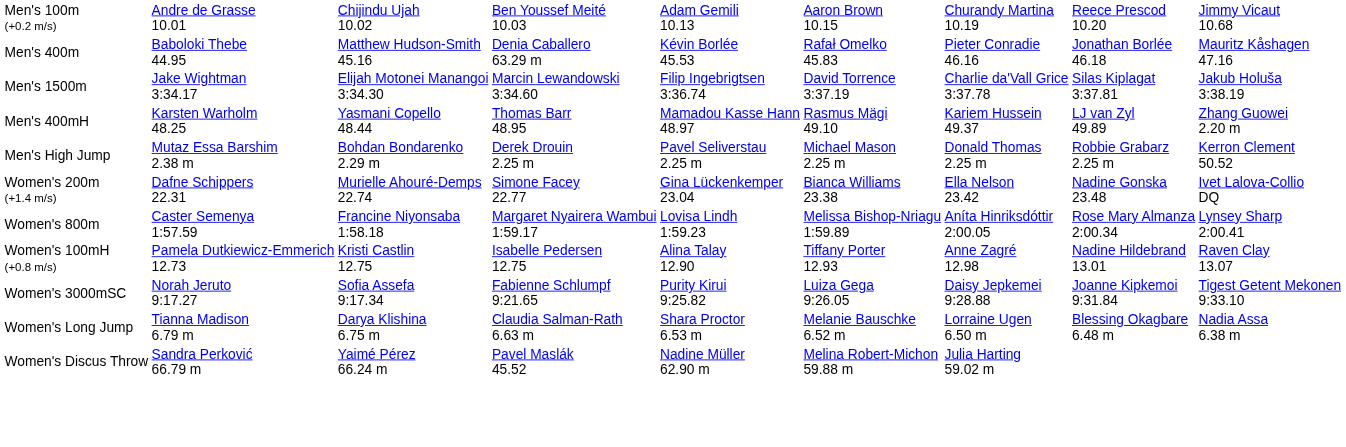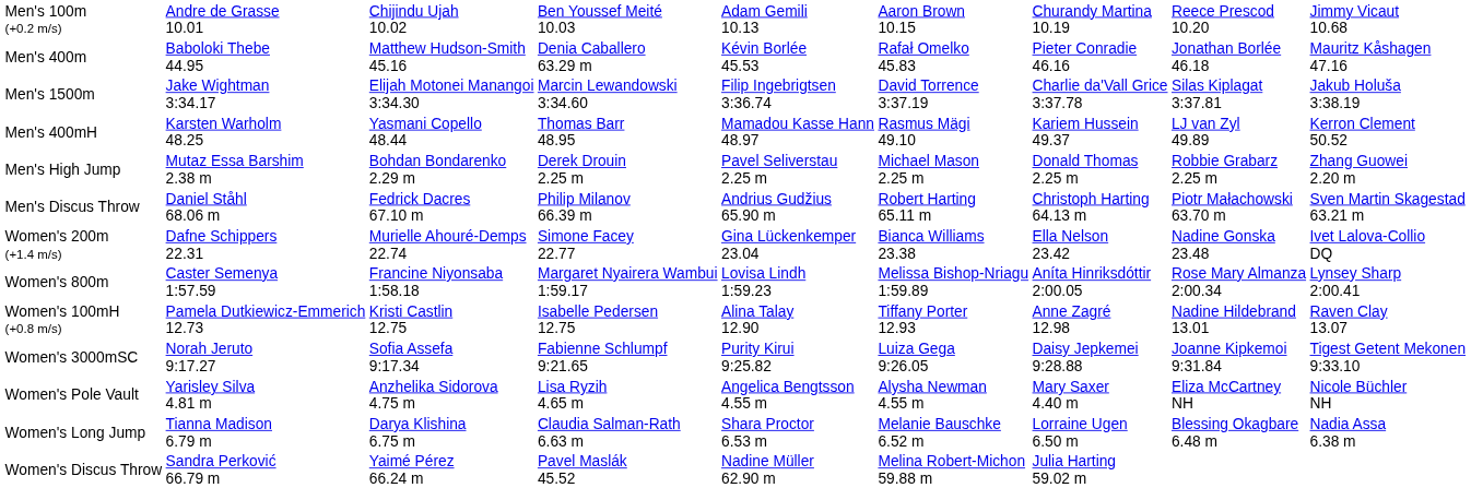 <table>
 <tr>
 <td>Men's 100m<br><small>(+0.2 m/s)</small></td>
 <td><a href='#'>Andre de Grasse</a><br>  10.01</td>
 <td><a href='#'>Chijindu Ujah</a><br>  10.02</td>
 <td><a href='#'>Ben Youssef Meité</a><br>  10.03</td>
 <td><a href='#'>Adam Gemili</a><br>  10.13</td>
 <td><a href='#'>Aaron Brown</a><br>  10.15</td>
 <td><a href='#'>Churandy Martina</a><br>  10.19</td>
 <td><a href='#'>Reece Prescod</a><br>  10.20</td>
 <td><a href='#'>Jimmy Vicaut</a><br>  10.68</td>
 </tr>
 <tr>
 <td>Men's 400m</td>
 <td><a href='#'>Baboloki Thebe</a><br>  44.95</td>
 <td><a href='#'>Matthew Hudson-Smith</a><br>  45.16</td>
 <td><a href='#'>Denia Caballero</a><br>  63.29 m</td>
 <td><a href='#'>Kévin Borlée</a><br>  45.53</td>
 <td><a href='#'>Rafał Omelko</a><br>  45.83</td>
 <td><a href='#'>Pieter Conradie</a><br>  46.16</td>
 <td><a href='#'>Jonathan Borlée</a><br>  46.18</td>
 <td><a href='#'>Mauritz Kåshagen</a><br>  47.16</td>
 </tr>
 <tr>
 <td>Men's 1500m</td>
 <td><a href='#'>Jake Wightman</a><br>  3:34.17</td>
 <td><a href='#'>Elijah Motonei Manangoi</a><br>  3:34.30</td>
 <td><a href='#'>Marcin Lewandowski</a><br>  3:34.60</td>
 <td><a href='#'>Filip Ingebrigtsen</a><br>  3:36.74</td>
 <td><a href='#'>David Torrence</a><br>  3:37.19</td>
 <td><a href='#'>Charlie da'Vall Grice</a><br>  3:37.78</td>
 <td><a href='#'>Silas Kiplagat</a><br>  3:37.81</td>
 <td><a href='#'>Jakub Holuša</a><br>  3:38.19</td>
 </tr>
 <tr>
 <td>Men's 400mH</td>
 <td><a href='#'>Karsten Warholm</a><br>  48.25</td>
 <td><a href='#'>Yasmani Copello</a><br>  48.44</td>
 <td><a href='#'>Thomas Barr</a><br>  48.95</td>
 <td><a href='#'>Mamadou Kasse Hann</a><br>  48.97</td>
 <td><a href='#'>Rasmus Mägi</a><br>  49.10</td>
 <td><a href='#'>Kariem Hussein</a><br>  49.37</td>
 <td><a href='#'>LJ van Zyl</a><br>  49.89</td>
-<td><a href='#'>Zhang Guowei</a><br>  2.20 m</td>
+<td><a href='#'>Kerron Clement</a><br>  50.52</td>
 </tr>
 <tr>
 <td>Men's High Jump</td>
 <td><a href='#'>Mutaz Essa Barshim</a><br>  2.38 m</td>
 <td><a href='#'>Bohdan Bondarenko</a><br>  2.29 m</td>
 <td><a href='#'>Derek Drouin</a><br>  2.25 m</td>
 <td><a href='#'>Pavel Seliverstau</a><br>  2.25 m</td>
 <td><a href='#'>Michael Mason</a><br>  2.25 m</td>
 <td><a href='#'>Donald Thomas</a><br>  2.25 m</td>
 <td><a href='#'>Robbie Grabarz</a><br>  2.25 m</td>
-<td><a href='#'>Kerron Clement</a><br>  50.52</td>
+<td><a href='#'>Zhang Guowei</a><br>  2.20 m</td>
+</tr>
+<tr>
+<td>Men's Discus Throw</td>
+<td><a href='#'>Daniel Ståhl</a><br>  68.06 m</td>
+<td><a href='#'>Fedrick Dacres</a><br>  67.10 m</td>
+<td><a href='#'>Philip Milanov</a><br>  66.39 m</td>
+<td><a href='#'>Andrius Gudžius</a><br>  65.90 m</td>
+<td><a href='#'>Robert Harting</a><br>  65.11 m</td>
+<td><a href='#'>Christoph Harting</a><br>  64.13 m</td>
+<td><a href='#'>Piotr Małachowski</a><br>  63.70 m</td>
+<td><a href='#'>Sven Martin Skagestad</a><br>  63.21 m</td>
 </tr>
 <tr>
 <td>Women's 200m<br><small>(+1.4 m/s)</small></td>
 <td><a href='#'>Dafne Schippers</a><br>  22.31</td>
 <td><a href='#'>Murielle Ahouré-Demps</a><br>  22.74</td>
 <td><a href='#'>Simone Facey</a><br>  22.77</td>
 <td><a href='#'>Gina Lückenkemper</a><br>  23.04</td>
 <td><a href='#'>Bianca Williams</a><br>  23.38</td>
 <td><a href='#'>Ella Nelson</a><br>  23.42</td>
 <td><a href='#'>Nadine Gonska</a><br>  23.48</td>
 <td><a href='#'>Ivet Lalova-Collio</a><br>  DQ</td>
 </tr>
 <tr>
 <td>Women's 800m</td>
 <td><a href='#'>Caster Semenya</a><br>  1:57.59</td>
 <td><a href='#'>Francine Niyonsaba</a><br>  1:58.18</td>
 <td><a href='#'>Margaret Nyairera Wambui</a><br>  1:59.17</td>
 <td><a href='#'>Lovisa Lindh</a><br>  1:59.23</td>
 <td><a href='#'>Melissa Bishop-Nriagu</a><br>  1:59.89</td>
 <td><a href='#'>Aníta Hinriksdóttir</a><br>  2:00.05</td>
 <td><a href='#'>Rose Mary Almanza</a><br>  2:00.34</td>
 <td><a href='#'>Lynsey Sharp</a><br>  2:00.41</td>
 </tr>
 <tr>
 <td>Women's 100mH<br><small>(+0.8 m/s)</small></td>
 <td><a href='#'>Pamela Dutkiewicz-Emmerich</a><br>  12.73</td>
 <td><a href='#'>Kristi Castlin</a><br>  12.75</td>
 <td><a href='#'>Isabelle Pedersen</a><br>  12.75</td>
 <td><a href='#'>Alina Talay</a><br>  12.90</td>
 <td><a href='#'>Tiffany Porter</a><br>  12.93</td>
 <td><a href='#'>Anne Zagré</a><br>  12.98</td>
 <td><a href='#'>Nadine Hildebrand</a><br>  13.01</td>
 <td><a href='#'>Raven Clay</a><br>  13.07</td>
 </tr>
 <tr>
 <td>Women's 3000mSC</td>
 <td><a href='#'>Norah Jeruto</a><br>  9:17.27</td>
 <td><a href='#'>Sofia Assefa</a><br>  9:17.34</td>
 <td><a href='#'>Fabienne Schlumpf</a><br>  9:21.65</td>
 <td><a href='#'>Purity Kirui</a><br>  9:25.82</td>
 <td><a href='#'>Luiza Gega</a><br>  9:26.05</td>
 <td><a href='#'>Daisy Jepkemei</a><br>  9:28.88</td>
 <td><a href='#'>Joanne Kipkemoi</a><br>  9:31.84</td>
 <td><a href='#'>Tigest Getent Mekonen</a><br>  9:33.10</td>
 </tr>
 <tr>
+<td>Women's Pole Vault</td>
+<td><a href='#'>Yarisley Silva</a><br>  4.81 m</td>
+<td><a href='#'>Anzhelika Sidorova</a><br>  4.75 m</td>
+<td><a href='#'>Lisa Ryzih</a><br>  4.65 m</td>
+<td><a href='#'>Angelica Bengtsson</a><br>  4.55 m</td>
+<td><a href='#'>Alysha Newman</a><br>  4.55 m</td>
+<td><a href='#'>Mary Saxer</a><br>  4.40 m</td>
+<td><a href='#'>Eliza McCartney</a><br>  NH</td>
+<td><a href='#'>Nicole Büchler</a><br>  NH</td>
+</tr>
+<tr>
 <td>Women's Long Jump</td>
 <td><a href='#'>Tianna Madison</a><br>  6.79 m</td>
 <td><a href='#'>Darya Klishina</a><br>  6.75 m</td>
 <td><a href='#'>Claudia Salman-Rath</a><br>  6.63 m</td>
 <td><a href='#'>Shara Proctor</a><br>  6.53 m</td>
 <td><a href='#'>Melanie Bauschke</a><br>  6.52 m</td>
 <td><a href='#'>Lorraine Ugen</a><br>  6.50 m</td>
 <td><a href='#'>Blessing Okagbare</a><br>  6.48 m</td>
 <td><a href='#'>Nadia Assa</a><br>  6.38 m</td>
 </tr>
 <tr>
 <td>Women's Discus Throw</td>
 <td><a href='#'>Sandra Perković</a><br>  66.79 m</td>
 <td><a href='#'>Yaimé Pérez</a><br>  66.24 m</td>
 <td><a href='#'>Pavel Maslák</a><br>  45.52</td>
 <td><a href='#'>Nadine Müller</a><br>  62.90 m</td>
 <td><a href='#'>Melina Robert-Michon</a><br>  59.88 m</td>
 <td><a href='#'>Julia Harting</a><br>  59.02 m</td>
 </tr>
 </table>
